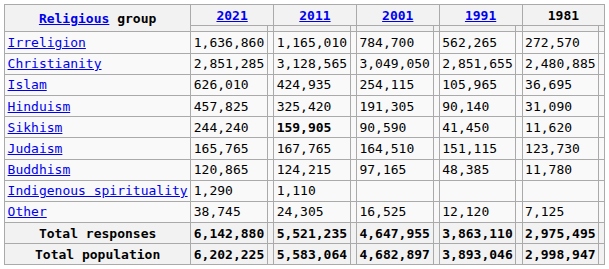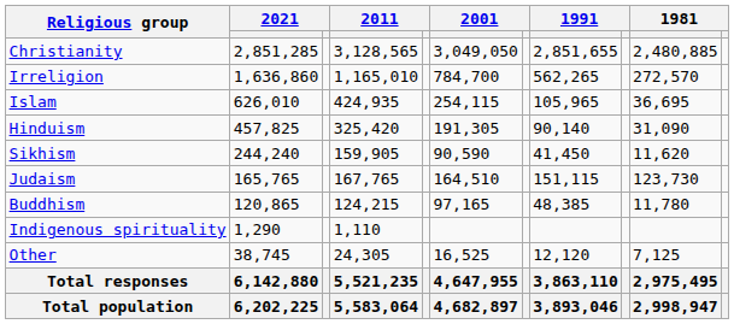 <table class="wikitable collapsible sortable">
 <tr>
 <th rowspan="2"><a href='#'>Religious</a> group</th>
 <th colspan="2"><a href='#'>2021</a></th>
 <th colspan="2"><a href='#'>2011</a></th>
 <th colspan="2"><a href='#'>2001</a></th>
 <th colspan="2"><a href='#'>1991</a></th>
 <th colspan="2">1981</th>
 </tr>
 <tr>
 <th><a href='#'></a></th>
 <th></th>
 <th></th>
 <th></th>
 <th></th>
 <th></th>
 <th></th>
 <th></th>
 <th></th>
 <th></th>
 </tr>
 <tr>
+<td><a href='#'>Christianity</a> </td>
+<td>2,851,285</td>
+<td></td>
+<td>3,128,565</td>
+<td></td>
+<td>3,049,050</td>
+<td></td>
+<td>2,851,655</td>
+<td></td>
+<td>2,480,885</td>
+<td></td>
+</tr>
+<tr>
 <td><a href='#'>Irreligion</a></td>
 <td>1,636,860</td>
 <td></td>
 <td>1,165,010</td>
 <td></td>
 <td>784,700</td>
 <td></td>
 <td>562,265</td>
 <td></td>
 <td>272,570</td>
-<td></td>
-</tr>
-<tr>
-<td><a href='#'>Christianity</a> </td>
-<td>2,851,285</td>
-<td></td>
-<td>3,128,565</td>
-<td></td>
-<td>3,049,050</td>
-<td></td>
-<td>2,851,655</td>
-<td></td>
-<td>2,480,885</td>
 <td></td>
 </tr>
 <tr>
 <td><a href='#'>Islam</a> </td>
 <td>626,010</td>
 <td></td>
 <td>424,935</td>
 <td></td>
 <td>254,115</td>
 <td></td>
 <td>105,965</td>
 <td></td>
 <td>36,695</td>
 <td></td>
 </tr>
 <tr>
 <td><a href='#'>Hinduism</a> </td>
 <td>457,825</td>
 <td></td>
 <td>325,420</td>
 <td></td>
 <td>191,305</td>
 <td></td>
 <td>90,140</td>
 <td></td>
 <td>31,090</td>
 <td></td>
 </tr>
 <tr>
 <td><a href='#'>Sikhism</a> </td>
 <td>244,240</td>
 <td></td>
-<td><strong>159,905</strong></td>
+<td>159,905</td>
 <td></td>
 <td>90,590</td>
 <td></td>
 <td>41,450</td>
 <td></td>
 <td>11,620</td>
 <td></td>
 </tr>
 <tr>
 <td><a href='#'>Judaism</a> </td>
 <td>165,765</td>
 <td></td>
 <td>167,765</td>
 <td></td>
 <td>164,510</td>
 <td></td>
 <td>151,115</td>
 <td></td>
 <td>123,730</td>
 <td></td>
 </tr>
 <tr>
 <td><a href='#'>Buddhism</a> </td>
 <td>120,865</td>
 <td></td>
 <td>124,215</td>
 <td></td>
 <td>97,165</td>
 <td></td>
 <td>48,385</td>
 <td></td>
 <td>11,780</td>
 <td></td>
 </tr>
 <tr>
 <td><a href='#'>Indigenous spirituality</a></td>
 <td>1,290</td>
 <td></td>
 <td>1,110</td>
 <td></td>
 <td></td>
 <td></td>
 <td></td>
 <td></td>
 <td></td>
 <td></td>
 </tr>
 <tr>
 <td><a href='#'>Other</a></td>
 <td>38,745</td>
 <td></td>
 <td>24,305</td>
 <td></td>
 <td>16,525</td>
 <td></td>
 <td>12,120</td>
 <td></td>
 <td>7,125</td>
 <td></td>
 </tr>
 <tr>
 <th>Total responses</th>
 <th>6,142,880</th>
 <th></th>
 <th>5,521,235</th>
 <th></th>
 <th>4,647,955</th>
 <th></th>
 <th>3,863,110</th>
 <th></th>
 <th>2,975,495</th>
 <th></th>
 </tr>
 <tr class="sortbottom">
 <th>Total population</th>
 <th>6,202,225</th>
 <th></th>
 <th>5,583,064</th>
 <th></th>
 <th>4,682,897</th>
 <th></th>
 <th>3,893,046</th>
 <th></th>
 <th>2,998,947</th>
 <th></th>
 </tr>
 <tr class="sortbottom">
 </tr>
 </table>
